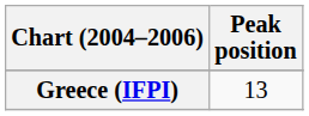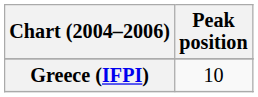 <table class="wikitable sortable plainrowheaders" style="text-align:center">
 <tr>
 <th scope="col">Chart (2004–2006)</th>
 <th scope="col">Peak<br>position</th>
 </tr>
 <tr>
 </tr>
 <tr>
 </tr>
 <tr>
 <th scope="row">Greece (<a href='#'>IFPI</a>)</th>
-<td>13</td>
+<td>10</td>
 </tr>
 <tr>
 </tr>
 <tr>
 </tr>
 <tr>
 </tr>
 <tr>
 </tr>
 </table>
